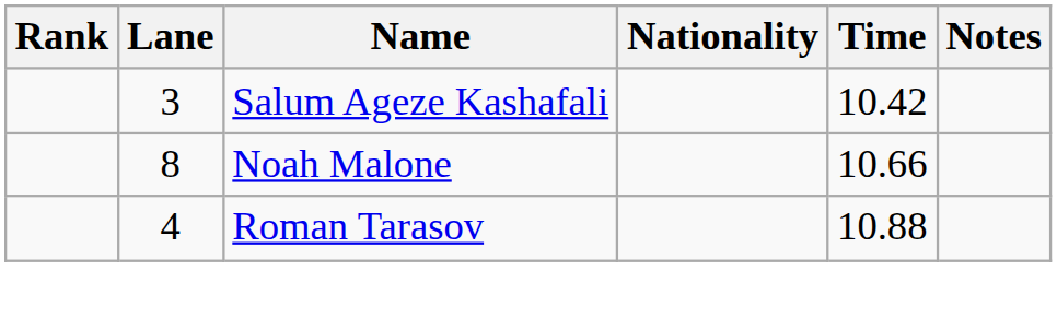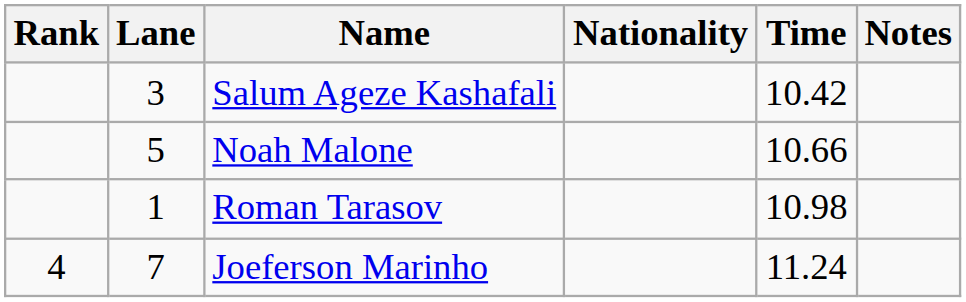 <table class="wikitable sortable" style="text-align:center">
 <tr>
 <th>Rank</th>
 <th>Lane</th>
 <th>Name</th>
 <th>Nationality</th>
 <th>Time</th>
 <th>Notes</th>
 </tr>
 <tr>
 <td></td>
 <td>3</td>
 <td align="left"><a href='#'>Salum Ageze Kashafali</a></td>
 <td align="left"></td>
 <td>10.42</td>
 <td><strong></strong></td>
 </tr>
 <tr>
 <td></td>
-<td>8</td>
+<td>5</td>
 <td align="left"><a href='#'>Noah Malone</a></td>
 <td align="left"></td>
 <td>10.66</td>
 <td></td>
 </tr>
 <tr>
 <td></td>
-<td>4</td>
+<td>1</td>
 <td align="left"><a href='#'>Roman Tarasov</a></td>
 <td align="left"></td>
-<td>10.88</td>
+<td>10.98</td>
+<td></td>
+</tr>
+<tr>
+<td>4</td>
+<td>7</td>
+<td align="left"><a href='#'>Joeferson Marinho</a></td>
+<td align="left"></td>
+<td>11.24</td>
 <td></td>
 </tr>
 </table>
